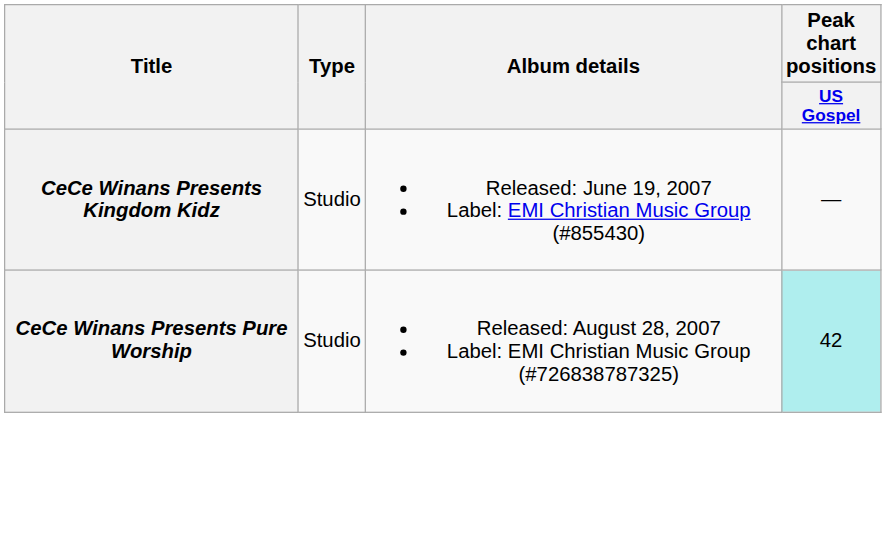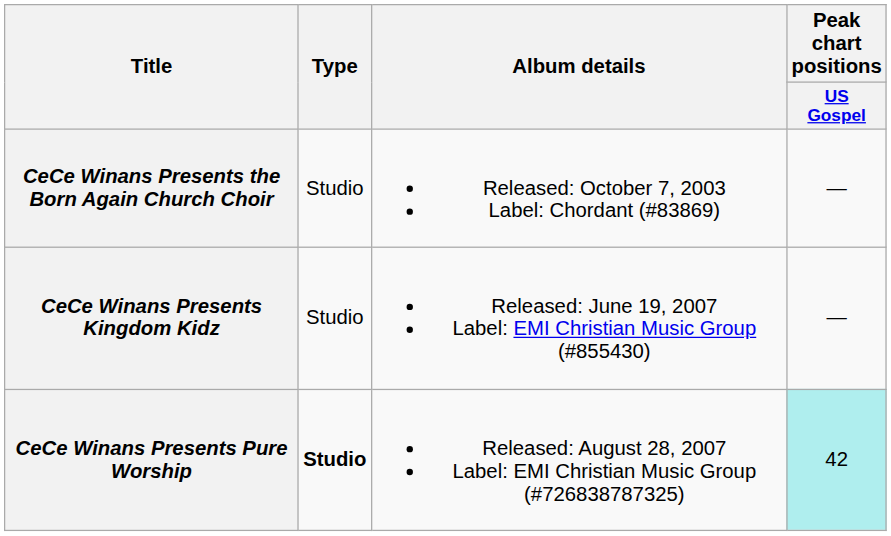 <table class="wikitable plainrowheaders" style="text-align:center;">
 <tr>
 <th scope="col" rowspan="2" style="width:14em;">Title</th>
 <th scope="col" rowspan="2">Type</th>
 <th rowspan="2" scope="col" style="width:20em;">Album details</th>
 <th scope="col" colspan="1">Peak chart positions</th>
 </tr>
 <tr>
 <th scope="col" style="width:3em;font-size:85%;"><a href='#'>US<br>Gospel</a><br></th>
 </tr>
 <tr>
+<th scope="row"><em>CeCe Winans Presents the Born Again Church Choir</em></th>
+<td>Studio</td>
+<td><br><ul><li>Released: October 7, 2003</li><li>Label: Chordant (#83869)</li></ul></td>
+<td>—</td>
+</tr>
+<tr>
 <th scope="row"><em>CeCe Winans Presents Kingdom Kidz</em></th>
 <td>Studio</td>
 <td><br><ul><li>Released: June 19, 2007</li><li>Label: <a href='#'>EMI Christian Music Group</a> (#855430)</li></ul></td>
 <td>—</td>
 </tr>
 <tr>
 <th scope="row"><em>CeCe Winans Presents Pure Worship</em></th>
-<td>Studio</td>
+<td><strong>Studio</strong></td>
 <td><br><ul><li>Released: August 28, 2007</li><li>Label: EMI Christian Music Group (#726838787325)</li></ul></td>
 <td style="background: paleturquoise;">42</td>
 </tr>
 </table>
